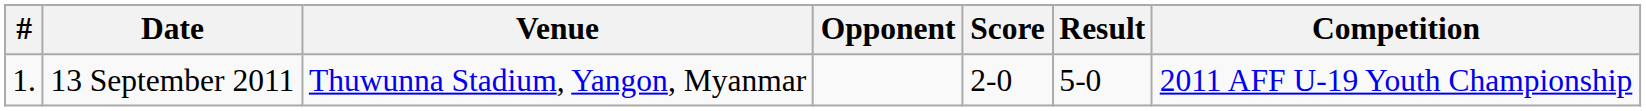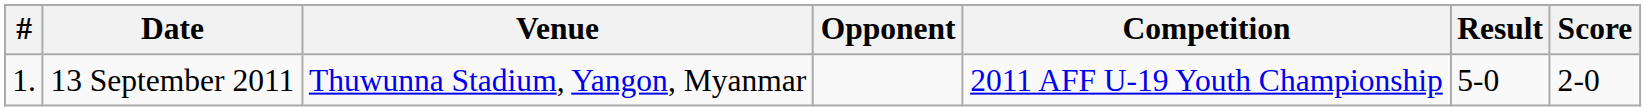 <table class="wikitable">
 <tr>
 <th>#</th>
 <th>Date</th>
 <th>Venue</th>
 <th>Opponent</th>
+<th>Competition</th>
+<th>Result</th>
 <th>Score</th>
-<th>Result</th>
-<th>Competition</th>
 </tr>
 <tr>
 <td>1.</td>
 <td>13 September 2011</td>
 <td><a href='#'>Thuwunna Stadium</a>, <a href='#'>Yangon</a>, Myanmar</td>
 <td></td>
+<td><a href='#'>2011 AFF U-19 Youth Championship</a></td>
+<td>5-0</td>
 <td>2-0</td>
-<td>5-0</td>
-<td><a href='#'>2011 AFF U-19 Youth Championship</a></td>
 </tr>
 </table>
